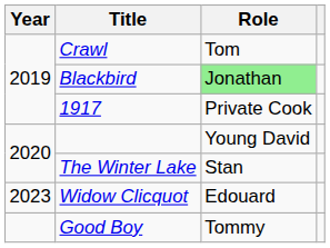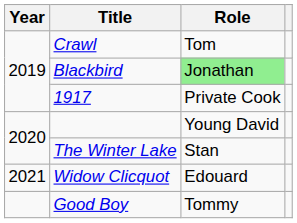 <table class="wikitable sortable">
 <tr>
 <th>Year</th>
 <th>Title</th>
 <th>Role</th>
 <th class="unsortable"></th>
 </tr>
 <tr>
 <td rowspan="3">2019</td>
 <td><em><a href='#'>Crawl</a></em></td>
 <td>Tom</td>
 <td></td>
 </tr>
 <tr>
 <td><em><a href='#'>Blackbird</a></em></td>
 <td style="background: lightgreen;">Jonathan</td>
 <td></td>
 </tr>
 <tr>
 <td><em><a href='#'>1917</a></em></td>
 <td>Private Cook</td>
 <td></td>
 </tr>
 <tr>
 <td rowspan="2">2020</td>
 <td><em></em></td>
 <td>Young David</td>
 <td></td>
 </tr>
 <tr>
 <td><em><a href='#'>The Winter Lake</a></em></td>
 <td>Stan</td>
 <td></td>
 </tr>
 <tr>
-<td>2023</td>
+<td>2021</td>
 <td><em><a href='#'>Widow Clicquot</a></em></td>
 <td>Edouard</td>
 <td></td>
 </tr>
 <tr>
 <td></td>
 <td><em><a href='#'>Good Boy</a></em></td>
 <td>Tommy</td>
 <td></td>
 </tr>
 </table>
